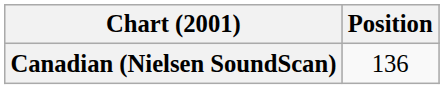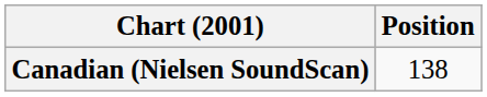 <table class="wikitable plainrowheaders" style="text-align:center">
 <tr>
 <th scope="col">Chart (2001)</th>
 <th scope="col">Position</th>
 </tr>
 <tr>
 <th scope="row">Canadian (Nielsen SoundScan)</th>
-<td>136</td>
+<td>138</td>
 </tr>
 </table>
